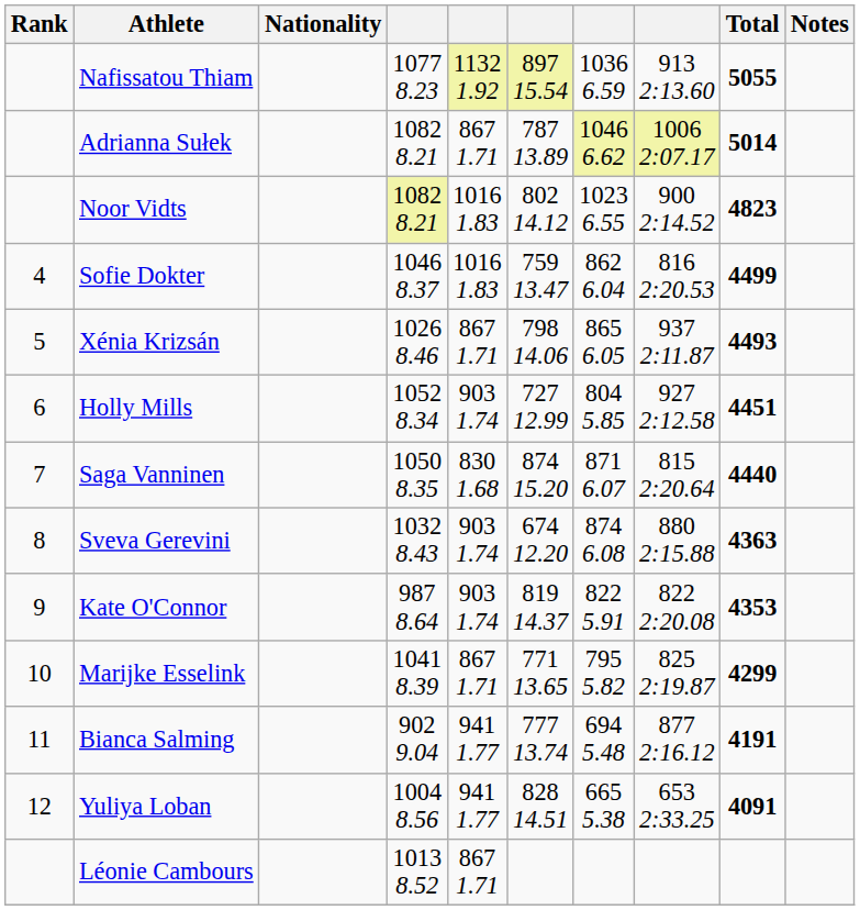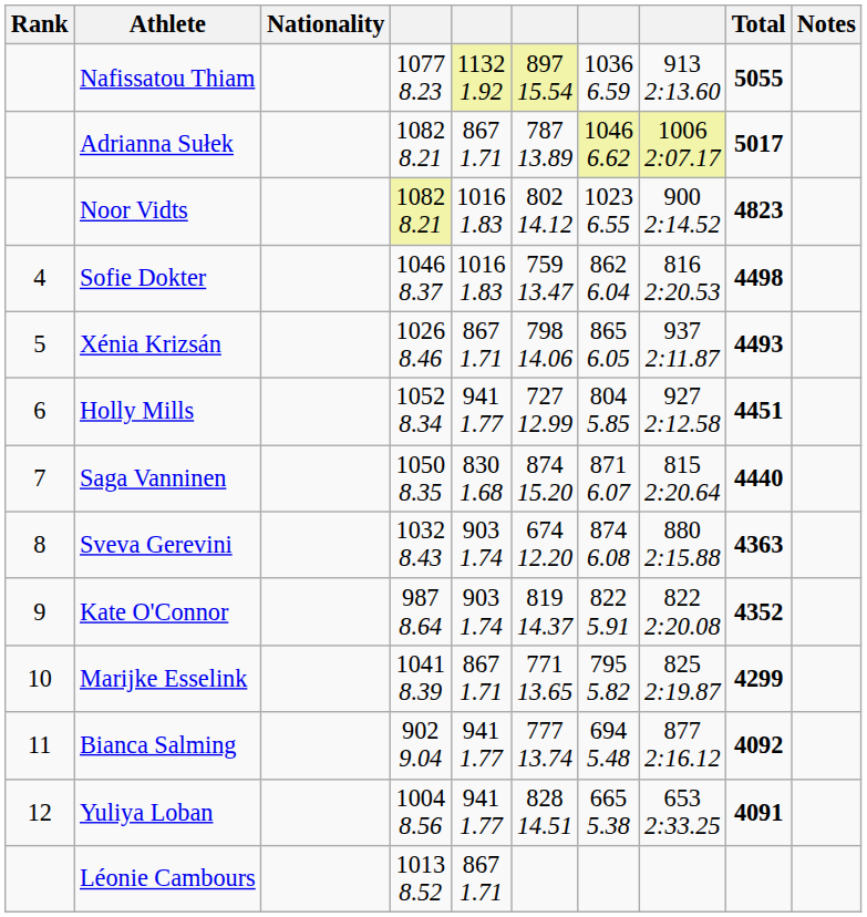 <table class="wikitable sortable" style="text-align:center">
 <tr>
 <th>Rank</th>
 <th>Athlete</th>
 <th>Nationality</th>
 <th></th>
 <th></th>
 <th></th>
 <th></th>
 <th></th>
 <th>Total</th>
 <th>Notes</th>
 </tr>
 <tr>
 <td></td>
 <td align=left><a href='#'>Nafissatou Thiam</a></td>
 <td align=left></td>
 <td>1077<br><em>8.23</em></td>
 <td bgcolor="#F2F5A9">1132<br><em>1.92</em></td>
 <td bgcolor="#F2F5A9">897<br><em>15.54</em></td>
 <td>1036<br><em>6.59</em></td>
 <td>913<br><em>2:13.60</em></td>
 <td><strong>5055</strong></td>
 <td></td>
 </tr>
 <tr>
 <td></td>
 <td align=left><a href='#'>Adrianna Sułek</a></td>
 <td align=left></td>
 <td>1082<br><em>8.21</em></td>
 <td>867<br><em>1.71</em></td>
 <td>787<br><em>13.89</em></td>
 <td bgcolor="#F2F5A9">1046<br><em>6.62</em></td>
 <td bgcolor="#F2F5A9">1006<br><em>2:07.17</em></td>
-<td><strong>5014</strong></td>
+<td><strong>5017</strong></td>
 <td></td>
 </tr>
 <tr>
 <td></td>
 <td align=left><a href='#'>Noor Vidts</a></td>
 <td align=left></td>
 <td bgcolor="#F2F5A9">1082<br><em>8.21</em></td>
 <td>1016<br><em>1.83</em></td>
 <td>802<br><em>14.12</em></td>
 <td>1023<br><em>6.55</em></td>
 <td>900<br><em>2:14.52</em></td>
 <td><strong>4823</strong></td>
 <td></td>
 </tr>
 <tr>
 <td>4</td>
 <td align=left><a href='#'>Sofie Dokter</a></td>
 <td align=left></td>
 <td>1046<br><em>8.37</em></td>
 <td>1016<br><em>1.83</em></td>
 <td>759<br><em>13.47</em></td>
 <td>862<br><em>6.04</em></td>
 <td>816<br><em>2:20.53</em></td>
-<td><strong>4499</strong></td>
+<td><strong>4498</strong></td>
 <td></td>
 </tr>
 <tr>
 <td>5</td>
 <td align=left><a href='#'>Xénia Krizsán</a></td>
 <td align=left></td>
 <td>1026<br><em>8.46</em></td>
 <td>867<br><em>1.71</em></td>
 <td>798<br><em>14.06</em></td>
 <td>865<br><em>6.05</em></td>
 <td>937<br><em>2:11.87</em></td>
 <td><strong>4493</strong></td>
 <td></td>
 </tr>
 <tr>
 <td>6</td>
 <td align=left><a href='#'>Holly Mills</a></td>
 <td align=left></td>
 <td>1052<br><em>8.34</em></td>
-<td>903<br><em>1.74</em></td>
+<td>941<br><em>1.77</em></td>
 <td>727<br><em>12.99</em></td>
 <td>804<br><em>5.85</em></td>
 <td>927<br><em>2:12.58</em></td>
 <td><strong>4451</strong></td>
 <td></td>
 </tr>
 <tr>
 <td>7</td>
 <td align=left><a href='#'>Saga Vanninen</a></td>
 <td align=left></td>
 <td>1050<br><em>8.35</em></td>
 <td>830<br><em>1.68</em></td>
 <td>874<br><em>15.20</em></td>
 <td>871<br><em>6.07</em></td>
 <td>815<br><em>2:20.64</em></td>
 <td><strong>4440</strong></td>
 <td></td>
 </tr>
 <tr>
 <td>8</td>
 <td align=left><a href='#'>Sveva Gerevini</a></td>
 <td align=left></td>
 <td>1032<br><em>8.43</em></td>
 <td>903<br><em>1.74</em></td>
 <td>674<br><em>12.20</em></td>
 <td>874<br><em>6.08</em></td>
 <td>880<br><em>2:15.88</em></td>
 <td><strong>4363</strong></td>
 <td></td>
 </tr>
 <tr>
 <td>9</td>
 <td align=left><a href='#'>Kate O'Connor</a></td>
 <td align=left></td>
 <td>987<br><em>8.64</em></td>
 <td>903<br><em>1.74</em></td>
 <td>819<br><em>14.37</em></td>
 <td>822<br><em>5.91</em></td>
 <td>822<br><em>2:20.08</em></td>
-<td><strong>4353</strong></td>
+<td><strong>4352</strong></td>
 <td></td>
 </tr>
 <tr>
 <td>10</td>
 <td align=left><a href='#'>Marijke Esselink</a></td>
 <td align=left></td>
 <td>1041<br><em>8.39</em></td>
 <td>867<br><em>1.71</em></td>
 <td>771<br><em>13.65</em></td>
 <td>795<br><em>5.82</em></td>
 <td>825<br><em>2:19.87</em></td>
 <td><strong>4299</strong></td>
 <td></td>
 </tr>
 <tr>
 <td>11</td>
 <td align=left><a href='#'>Bianca Salming</a></td>
 <td align=left></td>
 <td>902<br><em>9.04</em></td>
 <td>941<br><em>1.77</em></td>
 <td>777<br><em>13.74</em></td>
 <td>694<br><em>5.48</em></td>
 <td>877<br><em>2:16.12</em></td>
-<td><strong>4191</strong></td>
+<td><strong>4092</strong></td>
 <td></td>
 </tr>
 <tr>
 <td>12</td>
 <td align=left><a href='#'>Yuliya Loban</a></td>
 <td align=left></td>
 <td>1004<br><em>8.56</em></td>
 <td>941<br><em>1.77</em></td>
 <td>828<br><em>14.51</em></td>
 <td>665<br><em>5.38</em></td>
 <td>653<br><em>2:33.25</em></td>
 <td><strong>4091</strong></td>
 <td></td>
 </tr>
 <tr>
 <td></td>
 <td align=left><a href='#'>Léonie Cambours</a></td>
 <td align=left></td>
 <td>1013<br><em>8.52</em></td>
 <td>867<br><em>1.71</em></td>
 <td></td>
 <td></td>
 <td></td>
 <td></td>
 <td></td>
 </tr>
 <tr>
 </tr>
 </table>
